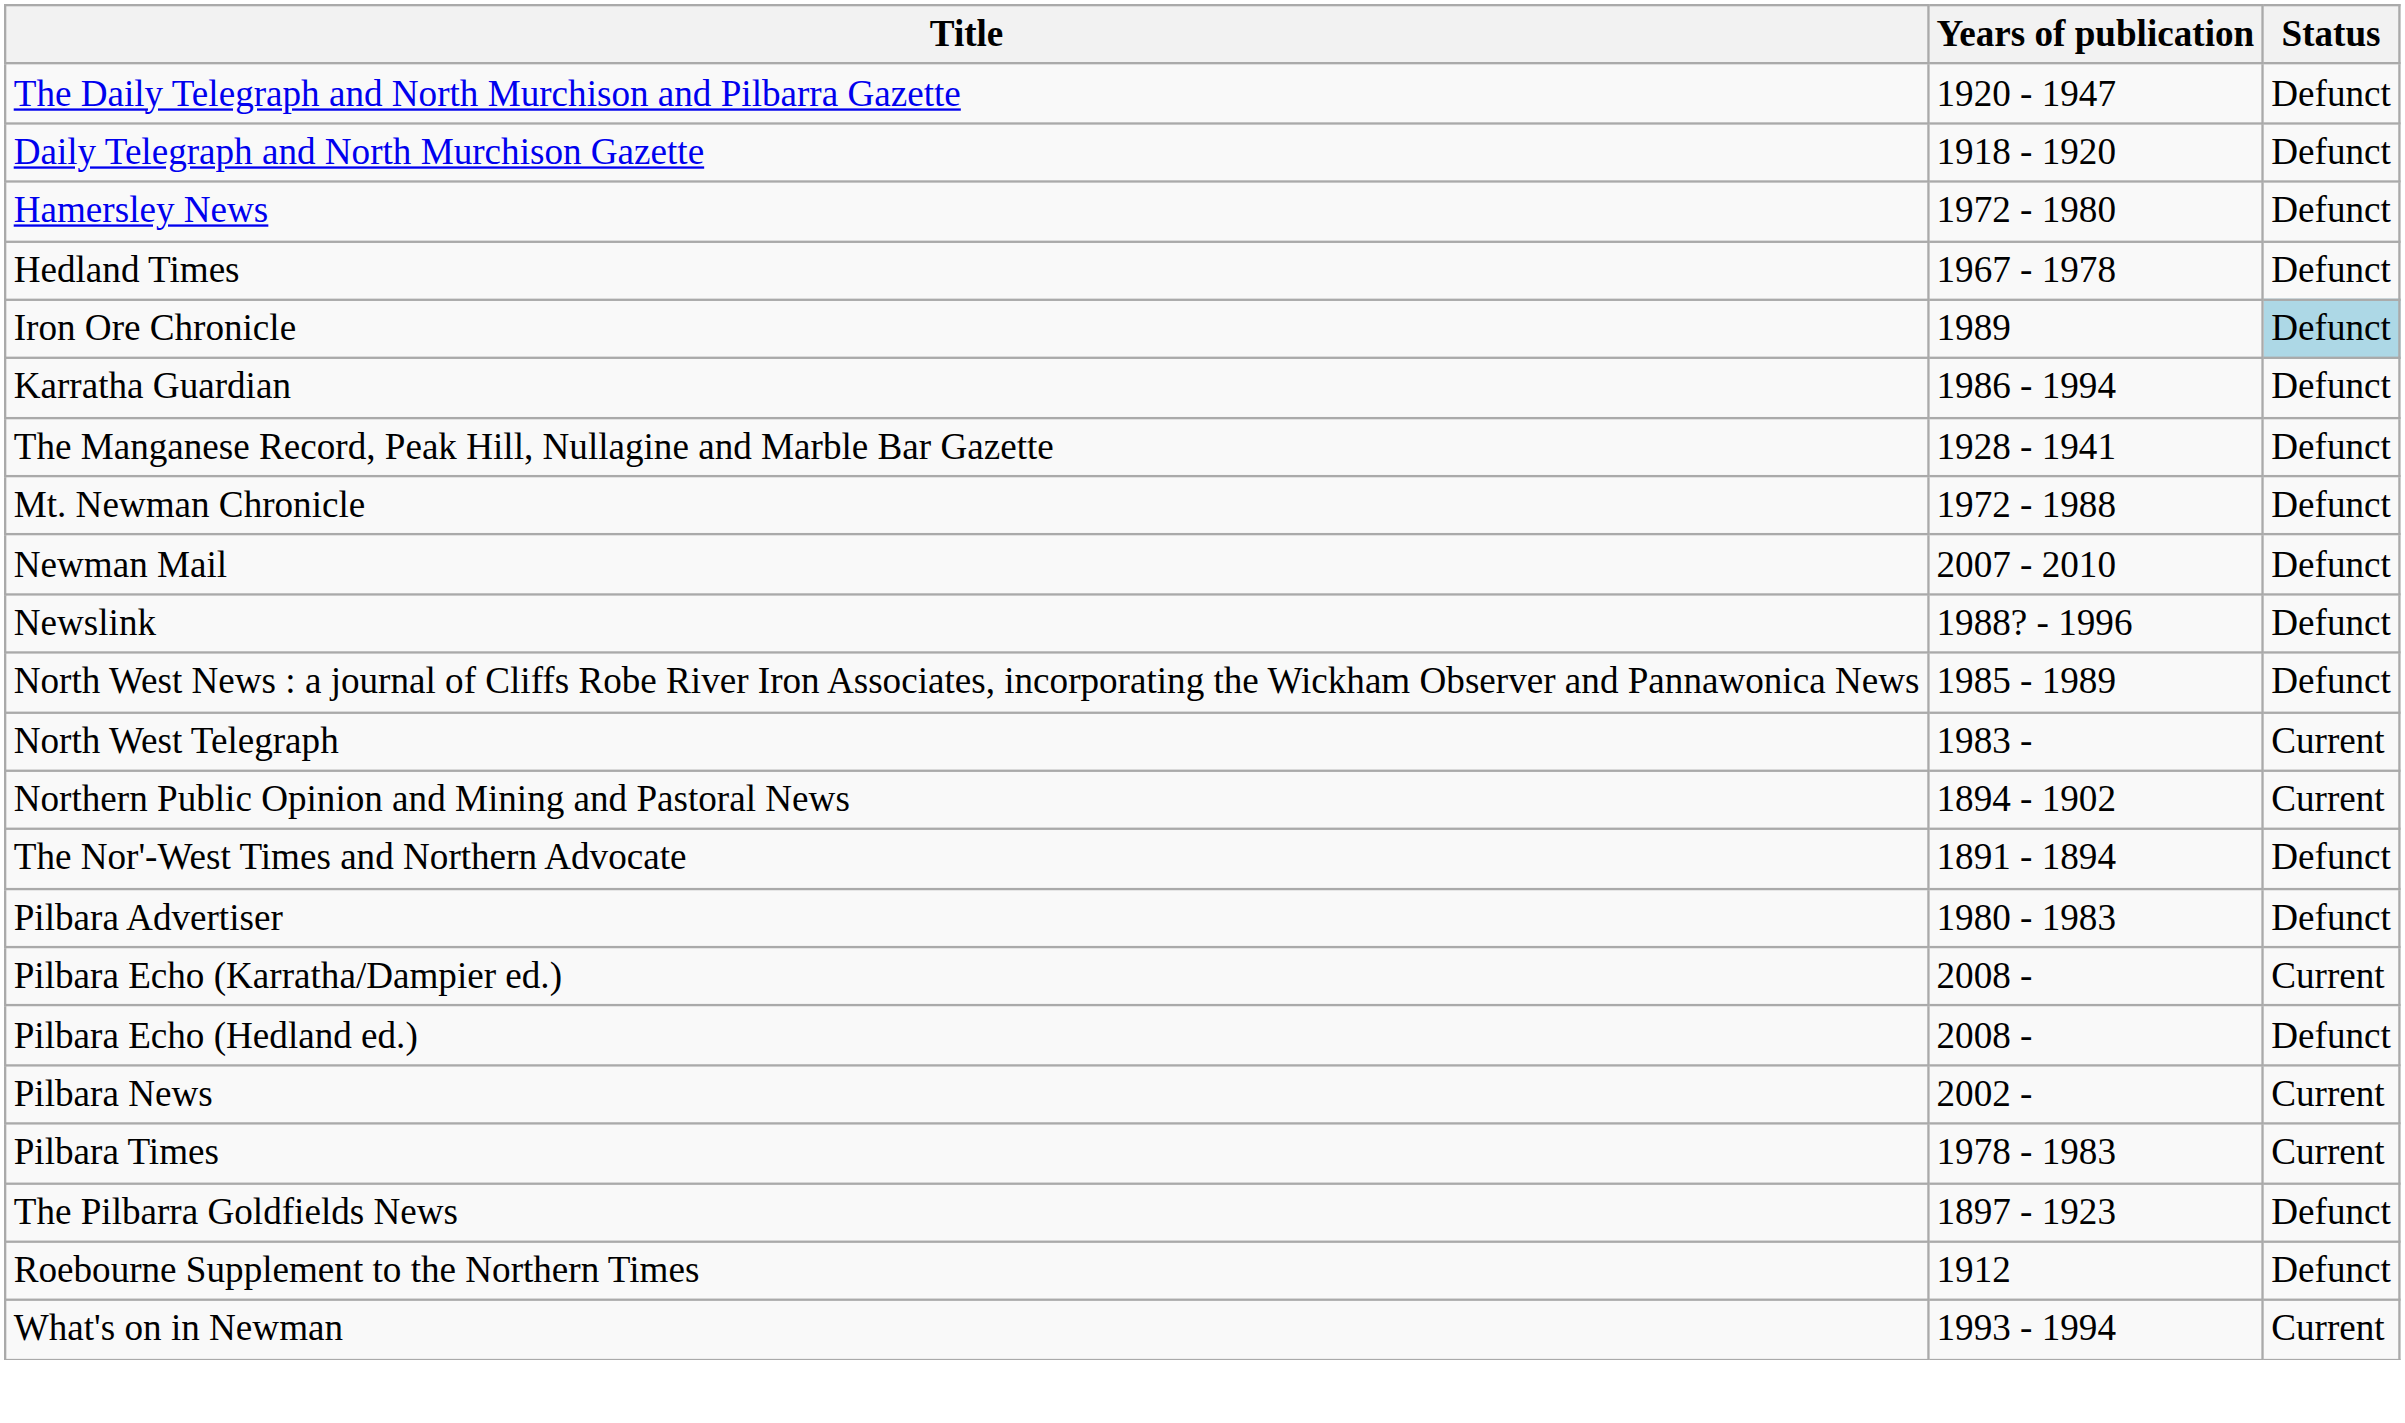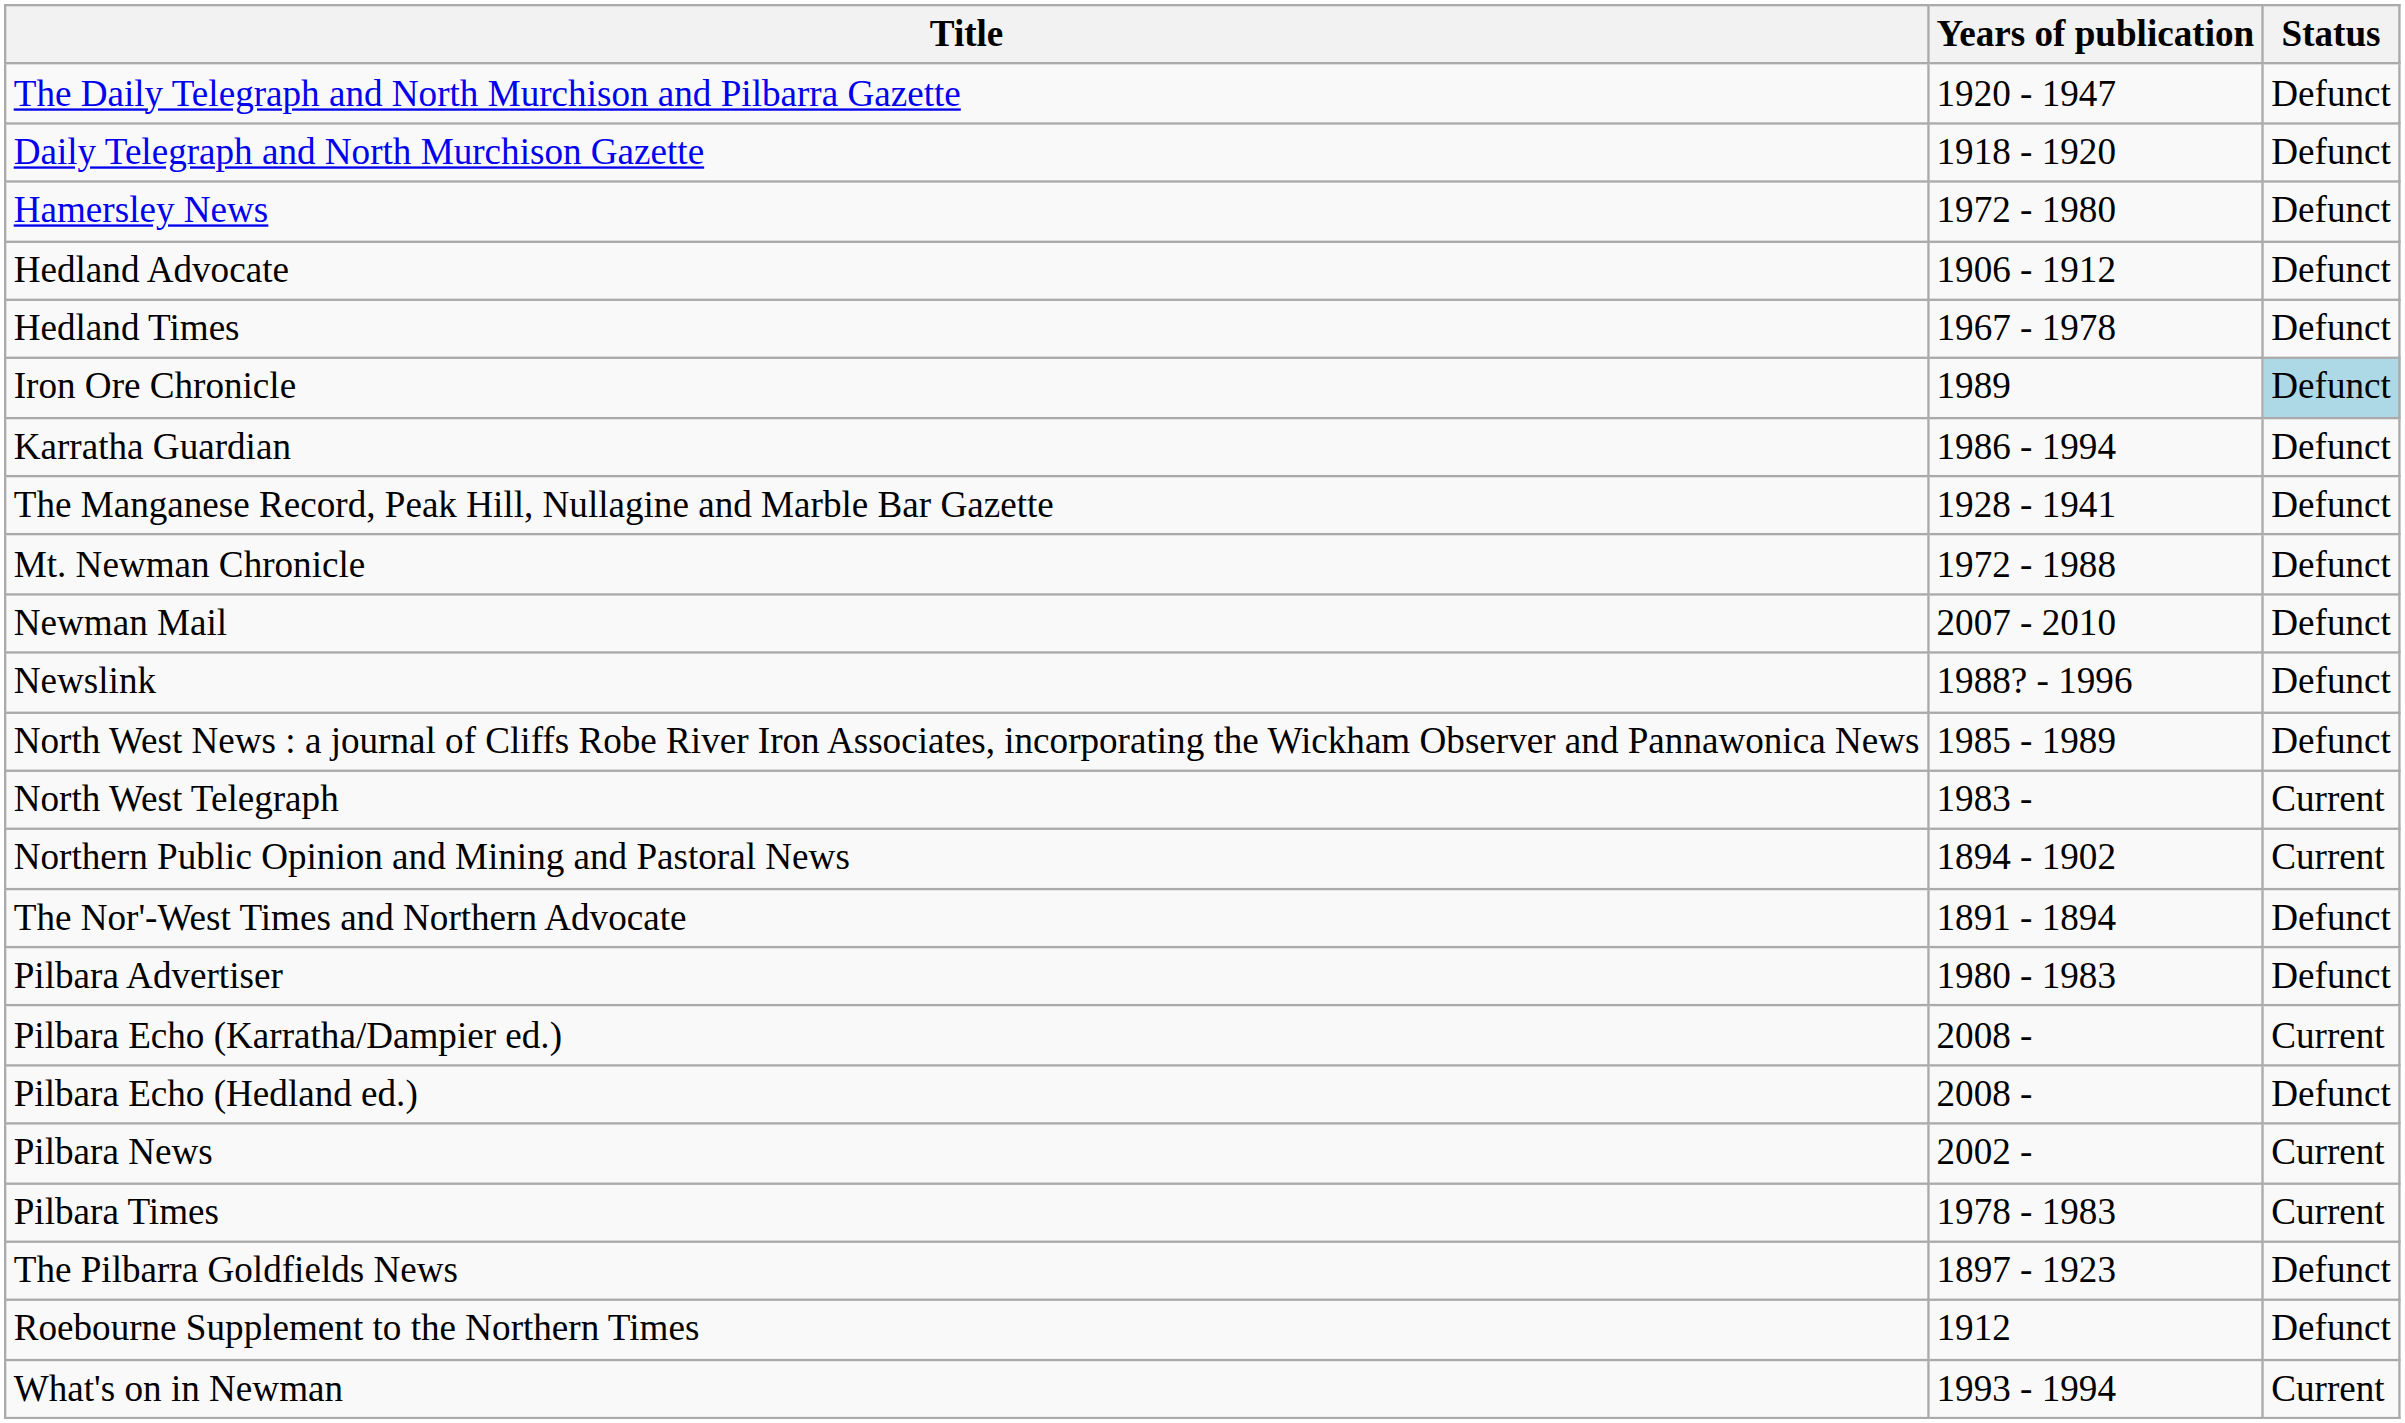 <table class="wikitable sortable">
 <tr>
 <th>Title</th>
 <th>Years of publication</th>
 <th>Status</th>
 </tr>
 <tr>
 <td><a href='#'>The Daily Telegraph and North Murchison and Pilbarra Gazette</a></td>
 <td>1920 - 1947</td>
 <td>Defunct</td>
 </tr>
 <tr>
 <td><a href='#'>Daily Telegraph and North Murchison Gazette</a></td>
 <td>1918 - 1920</td>
 <td>Defunct</td>
 </tr>
 <tr>
 <td><a href='#'>Hamersley News</a></td>
 <td>1972 - 1980</td>
+<td>Defunct</td>
+</tr>
+<tr>
+<td>Hedland Advocate</td>
+<td>1906 - 1912</td>
 <td>Defunct</td>
 </tr>
 <tr>
 <td>Hedland Times</td>
 <td>1967 - 1978</td>
 <td>Defunct</td>
 </tr>
 <tr>
 <td>Iron Ore Chronicle</td>
 <td>1989</td>
 <td style="background: lightblue;">Defunct</td>
 </tr>
 <tr>
 <td>Karratha Guardian</td>
 <td>1986 - 1994</td>
 <td>Defunct</td>
 </tr>
 <tr>
 <td>The Manganese Record, Peak Hill, Nullagine and Marble Bar Gazette</td>
 <td>1928 - 1941</td>
 <td>Defunct</td>
 </tr>
 <tr>
 <td>Mt. Newman Chronicle</td>
 <td>1972 - 1988</td>
 <td>Defunct</td>
 </tr>
 <tr>
 <td>Newman Mail</td>
 <td>2007 - 2010</td>
 <td>Defunct</td>
 </tr>
 <tr>
 <td>Newslink</td>
 <td>1988? - 1996</td>
 <td>Defunct</td>
 </tr>
 <tr>
 <td>North West News : a journal of Cliffs Robe River Iron Associates, incorporating the Wickham Observer and Pannawonica News</td>
 <td>1985 - 1989</td>
 <td>Defunct</td>
 </tr>
 <tr>
 <td>North West Telegraph</td>
 <td>1983 -</td>
 <td>Current</td>
 </tr>
 <tr>
 <td>Northern Public Opinion and Mining and Pastoral News</td>
 <td>1894 - 1902</td>
 <td>Current</td>
 </tr>
 <tr>
 <td>The Nor'-West Times and Northern Advocate</td>
 <td>1891 - 1894</td>
 <td>Defunct</td>
 </tr>
 <tr>
 <td>Pilbara Advertiser</td>
 <td>1980 - 1983</td>
 <td>Defunct</td>
 </tr>
 <tr>
 <td>Pilbara Echo (Karratha/Dampier ed.)</td>
 <td>2008 -</td>
 <td>Current</td>
 </tr>
 <tr>
 <td>Pilbara Echo (Hedland ed.)</td>
 <td>2008 -</td>
 <td>Defunct</td>
 </tr>
 <tr>
 <td>Pilbara News</td>
 <td>2002 -</td>
 <td>Current</td>
 </tr>
 <tr>
 <td>Pilbara Times</td>
 <td>1978 - 1983</td>
 <td>Current</td>
 </tr>
 <tr>
 <td>The Pilbarra Goldfields News</td>
 <td>1897 - 1923</td>
 <td>Defunct</td>
 </tr>
 <tr>
 <td>Roebourne Supplement to the Northern Times</td>
 <td>1912</td>
 <td>Defunct</td>
 </tr>
 <tr>
 <td>What's on in Newman</td>
 <td>1993 - 1994</td>
 <td>Current</td>
 </tr>
 </table>
